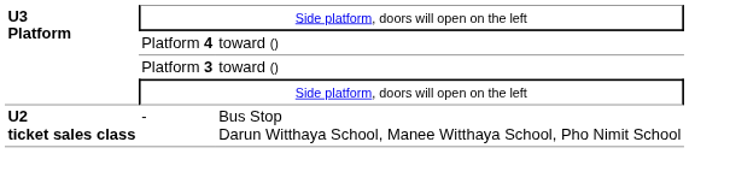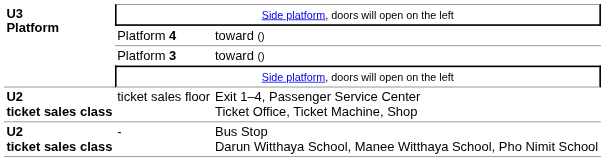 <table table border=0 cellspacing=0 cellpadding=3>
 <tr>
 <td style = "border-bottom:solid 1px gray;" rowspan=4 valign=top><strong>U3<br>Platform<br></strong></td>
 <td style = "border-top:solid 1px gray;border-right:solid 2px black;border-left:solid 2px black;border-bottom:solid 2px black;text-align:center;" colspan=2><small><a href='#'>Side platform</a>, doors will open on the left</small></td>
 </tr>
 <tr>
 <td style = "border-bottom:solid 1px gray;">Platform <span><strong>4</strong></span></td>
 <td style = "border-bottom:solid 1px gray;"> toward  <small>()</small></td>
 </tr>
 <tr>
 <td>Platform <span><strong>3</strong></span></td>
 <td> toward  <small>()</small></td>
 </tr>
 <tr>
 <td style = "border-top:solid 2px black;border-right:solid 2px black;border-left:solid 2px black;border-bottom:solid 1px gray;text-align:center;" colspan=2><small><a href='#'>Side platform</a>, doors will open on the left</small></td>
 </tr>
 <tr>
 <td style = "border-bottom:solid 1px gray;" rowspan=1 valign=top><strong>U2<br>ticket sales class<br></strong></td>
+<td style = "border-bottom:solid 1px gray;" valign=top>ticket sales floor</td>
+<td style = "border-bottom:solid 1px gray;" valign=top>Exit 1–4, Passenger Service Center<br>Ticket Office, Ticket Machine, Shop</td>
+</tr>
+<tr>
+<td style = "border-bottom:solid 1px gray;" rowspan=1 valign=top><strong>U2<br>ticket sales class<br></strong></td>
 <td style = "border-bottom:solid 1px gray;" valign=top>-</td>
 <td style = "border-bottom:solid 1px gray;" valign=top>Bus Stop<br>Darun Witthaya School, Manee Witthaya School, Pho Nimit School</td>
 </tr>
 </table>
